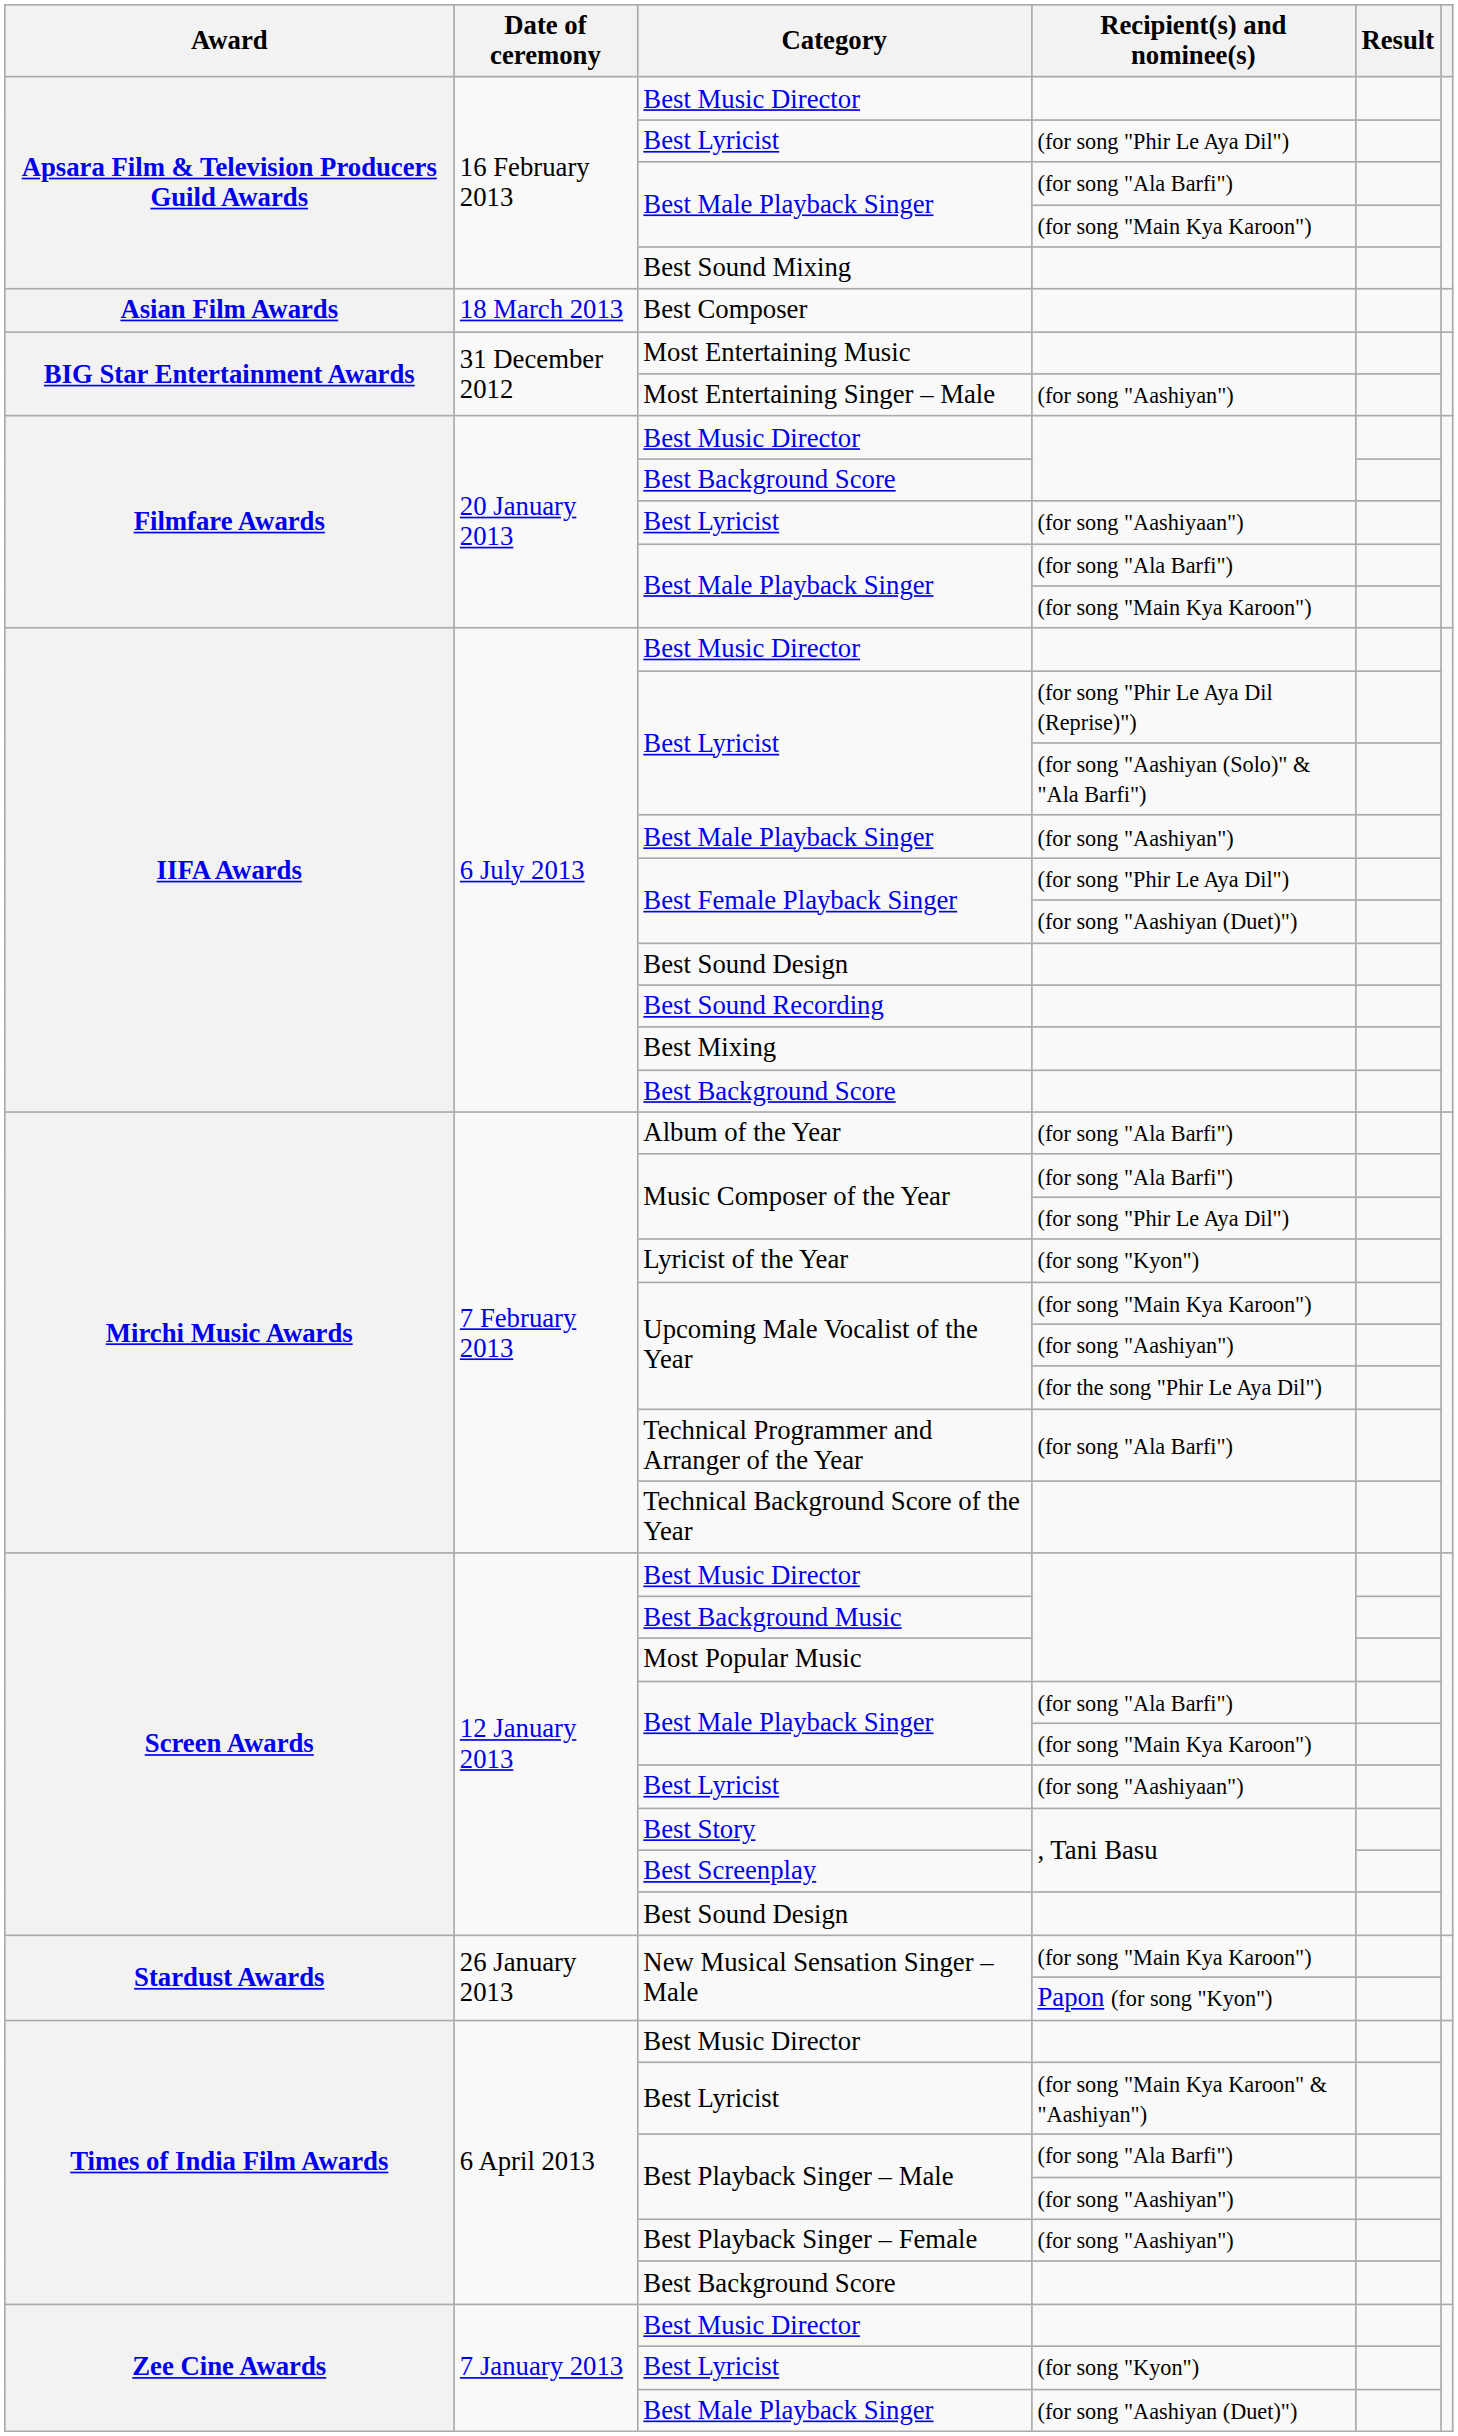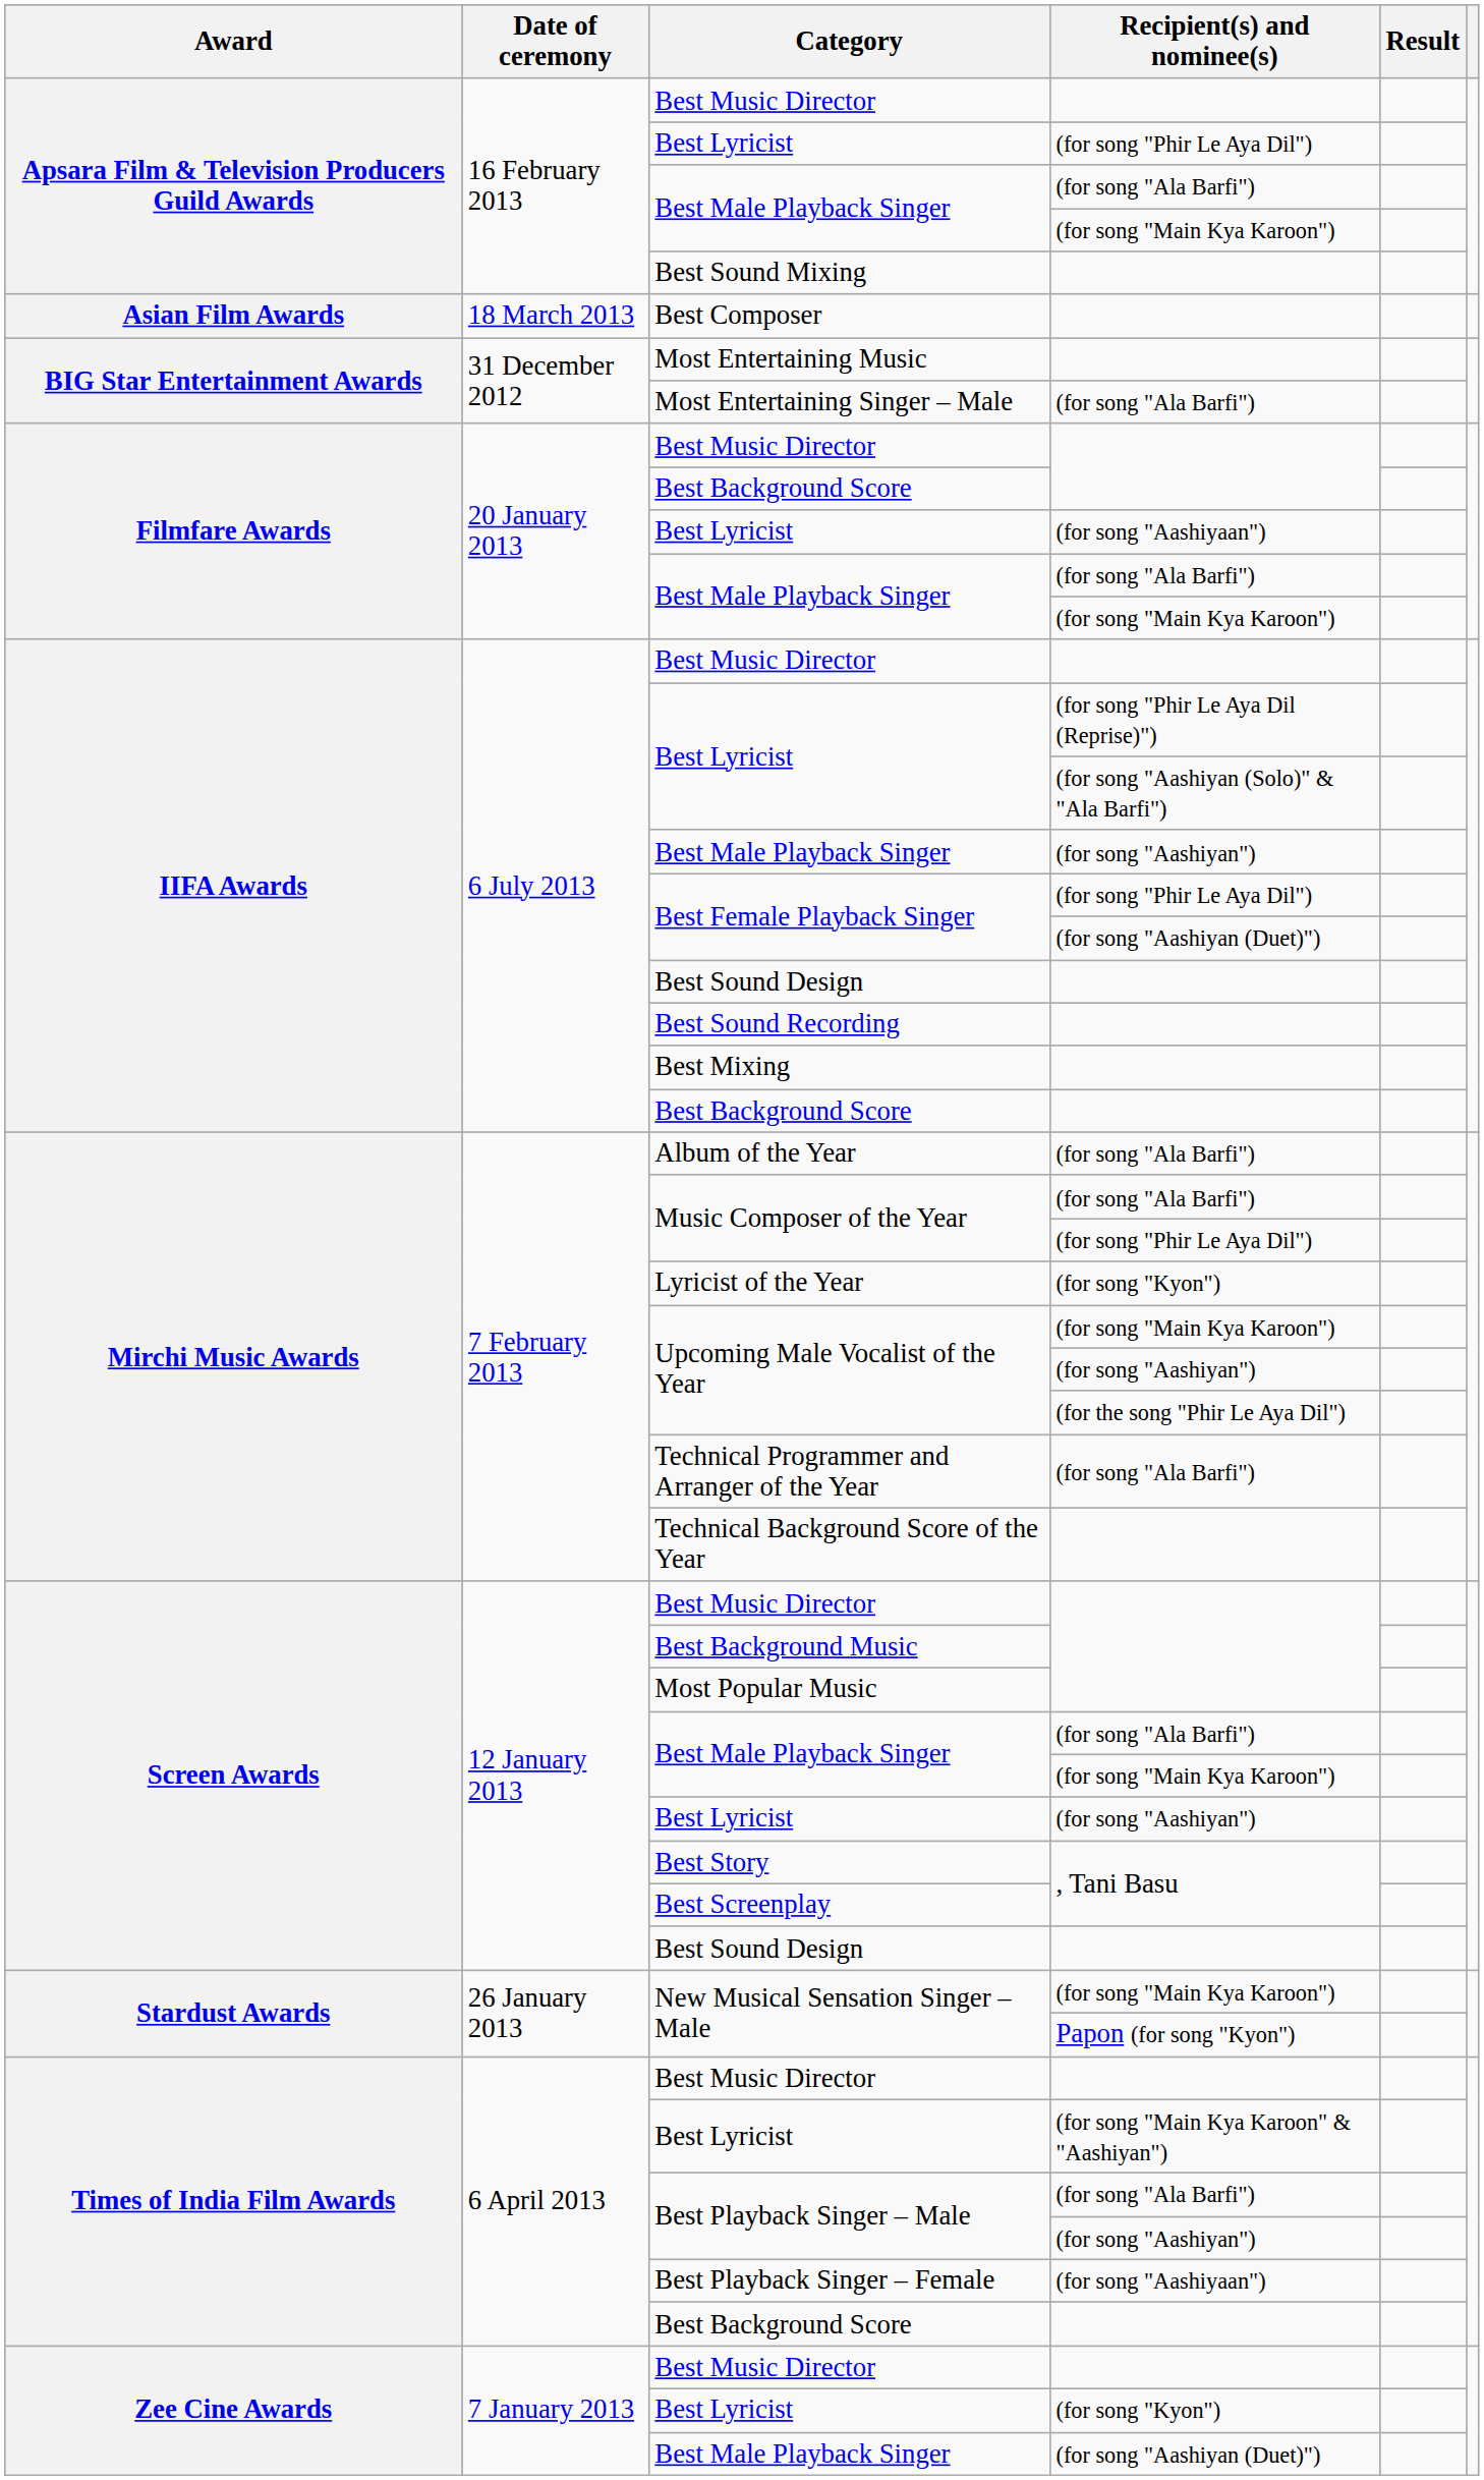 <table class="wikitable plainrowheaders sortable">
 <tr>
 <th scope="col">Award</th>
 <th scope="col">Date of ceremony</th>
 <th scope="col">Category</th>
 <th scope="col">Recipient(s) and nominee(s)</th>
 <th scope="col">Result</th>
 <th scope="col" class="unsortable"></th>
 </tr>
 <tr>
 <th rowspan="5" scope="row"><a href='#'>Apsara Film & Television Producers Guild Awards</a></th>
 <td rowspan="5">16 February 2013</td>
 <td><a href='#'>Best Music Director</a></td>
 <td></td>
 <td></td>
 <td rowspan="5" style="text-align:center;"><br></td>
 </tr>
 <tr>
 <td><a href='#'>Best Lyricist</a></td>
 <td> <small>(for song "Phir Le Aya Dil")</small></td>
 <td></td>
 </tr>
 <tr>
 <td rowspan="2"><a href='#'>Best Male Playback Singer</a></td>
 <td> <small>(for song "Ala Barfi")</small></td>
 <td></td>
 </tr>
 <tr>
 <td> <small>(for song "Main Kya Karoon")</small></td>
 <td></td>
 </tr>
 <tr>
 <td>Best Sound Mixing</td>
 <td></td>
 <td></td>
 </tr>
 <tr>
 <th scope="row"><a href='#'>Asian Film Awards</a></th>
 <td><a href='#'>18 March 2013</a></td>
 <td>Best Composer</td>
 <td></td>
 <td></td>
 <td style="text-align:center;"></td>
 </tr>
 <tr>
 <th rowspan="2" scope="row"><a href='#'>BIG Star Entertainment Awards</a></th>
 <td rowspan="2">31 December 2012</td>
 <td>Most Entertaining Music</td>
 <td></td>
 <td></td>
 <td rowspan="2" style="text-align:center;"></td>
 </tr>
 <tr>
 <td>Most Entertaining Singer – Male</td>
-<td> <small>(for song "Aashiyan")</small></td>
+<td> <small>(for song "Ala Barfi")</small></td>
 <td></td>
 </tr>
 <tr>
 <th rowspan="5" scope="row"><a href='#'>Filmfare Awards</a></th>
 <td rowspan="5"><a href='#'>20 January 2013</a></td>
 <td><a href='#'>Best Music Director</a></td>
 <td rowspan="2"></td>
 <td></td>
 <td rowspan="5" style="text-align:center;"><br></td>
 </tr>
 <tr>
 <td><a href='#'>Best Background Score</a></td>
 <td></td>
 </tr>
 <tr>
 <td><a href='#'>Best Lyricist</a></td>
 <td> <small>(for song "Aashiyaan")</small></td>
 <td></td>
 </tr>
 <tr>
 <td rowspan="2"><a href='#'>Best Male Playback Singer</a></td>
 <td> <small>(for song "Ala Barfi")</small></td>
 <td></td>
 </tr>
 <tr>
 <td> <small>(for song "Main Kya Karoon")</small></td>
 <td></td>
 </tr>
 <tr>
 <th rowspan="10" scope="row"><a href='#'>IIFA Awards</a></th>
 <td rowspan="10"><a href='#'>6 July 2013</a></td>
 <td><a href='#'>Best Music Director</a></td>
 <td></td>
 <td></td>
 <td rowspan="10" style="text-align:center;"><br><br></td>
 </tr>
 <tr>
 <td rowspan="2"><a href='#'>Best Lyricist</a></td>
 <td>  <small>(for song "Phir Le Aya Dil (Reprise)")</small></td>
 <td></td>
 </tr>
 <tr>
 <td> <small>(for song "Aashiyan (Solo)" & "Ala Barfi")</small></td>
 <td></td>
 </tr>
 <tr>
 <td><a href='#'>Best Male Playback Singer</a></td>
 <td> <small>(for song "Aashiyan")</small></td>
 <td></td>
 </tr>
 <tr>
 <td rowspan="2"><a href='#'>Best Female Playback Singer</a></td>
 <td> <small>(for song "Phir Le Aya Dil")</small></td>
 <td></td>
 </tr>
 <tr>
 <td> <small>(for song  "Aashiyan (Duet)")</small></td>
 <td></td>
 </tr>
 <tr>
 <td>Best Sound Design</td>
 <td></td>
 <td></td>
 </tr>
 <tr>
 <td><a href='#'>Best Sound Recording</a></td>
 <td></td>
 <td></td>
 </tr>
 <tr>
 <td>Best Mixing</td>
 <td></td>
 <td></td>
 </tr>
 <tr>
 <td><a href='#'>Best Background Score</a></td>
 <td></td>
 <td></td>
 </tr>
 <tr>
 <th rowspan="9" scope="row"><a href='#'>Mirchi Music Awards</a></th>
 <td rowspan="9"><a href='#'>7 February 2013</a></td>
 <td>Album of the Year</td>
 <td> <small>(for song "Ala Barfi")</small></td>
 <td></td>
 <td rowspan="9" style="text-align:center;"></td>
 </tr>
 <tr>
 <td rowspan="2">Music Composer of the Year</td>
 <td> <small>(for song "Ala Barfi")</small></td>
 <td></td>
 </tr>
 <tr>
 <td> <small>(for song "Phir Le Aya Dil")</small></td>
 <td></td>
 </tr>
 <tr>
 <td>Lyricist of the Year</td>
 <td> <small>(for song "Kyon")</small></td>
 <td></td>
 </tr>
 <tr>
 <td rowspan="3">Upcoming Male Vocalist of the Year</td>
 <td> <small>(for song "Main Kya Karoon")</small></td>
 <td></td>
 </tr>
 <tr>
 <td> <small>(for song "Aashiyan")</small></td>
 <td></td>
 </tr>
 <tr>
 <td> <small>(for the song "Phir Le Aya Dil")</small></td>
 <td></td>
 </tr>
 <tr>
 <td>Technical Programmer and Arranger of the Year</td>
 <td> <small>(for song "Ala Barfi")</small></td>
 <td></td>
 </tr>
 <tr>
 <td>Technical Background Score of the Year</td>
 <td></td>
 <td></td>
 </tr>
 <tr>
 <th rowspan="9" scope="row"><a href='#'>Screen Awards</a></th>
 <td rowspan="9"><a href='#'>12 January 2013</a></td>
 <td><a href='#'>Best Music Director</a></td>
 <td rowspan="3"></td>
 <td></td>
 <td rowspan="9" style="text-align:center;"><br><br></td>
 </tr>
 <tr>
 <td><a href='#'>Best Background Music</a></td>
 <td></td>
 </tr>
 <tr>
 <td>Most Popular Music</td>
 <td></td>
 </tr>
 <tr>
 <td rowspan="2"><a href='#'>Best Male Playback Singer</a></td>
 <td> <small>(for song "Ala Barfi")</small></td>
 <td></td>
 </tr>
 <tr>
 <td> <small>(for song "Main Kya Karoon")</small></td>
 <td></td>
 </tr>
 <tr>
 <td><a href='#'>Best Lyricist</a></td>
-<td> <small>(for song "Aashiyaan")</small></td>
+<td> <small>(for song "Aashiyan")</small></td>
 <td></td>
 </tr>
 <tr>
 <td><a href='#'>Best Story</a></td>
 <td rowspan="2">, Tani Basu</td>
 <td></td>
 </tr>
 <tr>
 <td><a href='#'>Best Screenplay</a></td>
 <td></td>
 </tr>
 <tr>
 <td>Best Sound Design</td>
 <td></td>
 <td></td>
 </tr>
 <tr>
 <th rowspan="2" scope="row"><a href='#'>Stardust Awards</a></th>
 <td rowspan="2">26 January 2013</td>
 <td rowspan="2">New Musical Sensation Singer – Male</td>
 <td> <small>(for song "Main Kya Karoon")</small></td>
 <td></td>
 <td rowspan="2" style="text-align:center;"><br></td>
 </tr>
 <tr>
 <td><a href='#'>Papon</a> <small>(for song "Kyon")</small></td>
 <td></td>
 </tr>
 <tr>
 <th rowspan="6" scope="row"><a href='#'>Times of India Film Awards</a></th>
 <td rowspan="6">6 April 2013</td>
 <td>Best Music Director</td>
 <td></td>
 <td></td>
 <td rowspan="6" style="text-align:center;"><br></td>
 </tr>
 <tr>
 <td>Best Lyricist</td>
 <td> <small>(for song "Main Kya Karoon" & "Aashiyan")</small></td>
 <td></td>
 </tr>
 <tr>
 <td rowspan="2">Best Playback Singer – Male</td>
 <td> <small>(for song "Ala Barfi")</small></td>
 <td></td>
 </tr>
 <tr>
 <td> <small>(for song "Aashiyan")</small></td>
 <td></td>
 </tr>
 <tr>
 <td>Best Playback Singer – Female</td>
-<td> <small>(for song "Aashiyan")</small></td>
+<td> <small>(for song "Aashiyaan")</small></td>
 <td></td>
 </tr>
 <tr>
 <td>Best Background Score</td>
 <td></td>
 <td></td>
 </tr>
 <tr>
 <th rowspan="3" scope="row"><a href='#'>Zee Cine Awards</a></th>
 <td rowspan="3"><a href='#'>7 January 2013</a></td>
 <td><a href='#'>Best Music Director</a></td>
 <td></td>
 <td></td>
 <td rowspan="3" style="text-align:center;"><br><br></td>
 </tr>
 <tr>
 <td><a href='#'>Best Lyricist</a></td>
 <td> <small>(for song "Kyon")</small></td>
 <td></td>
 </tr>
 <tr>
 <td><a href='#'>Best Male Playback Singer</a></td>
 <td> <small>(for song  "Aashiyan (Duet)")</small></td>
 <td></td>
 </tr>
 </table>
